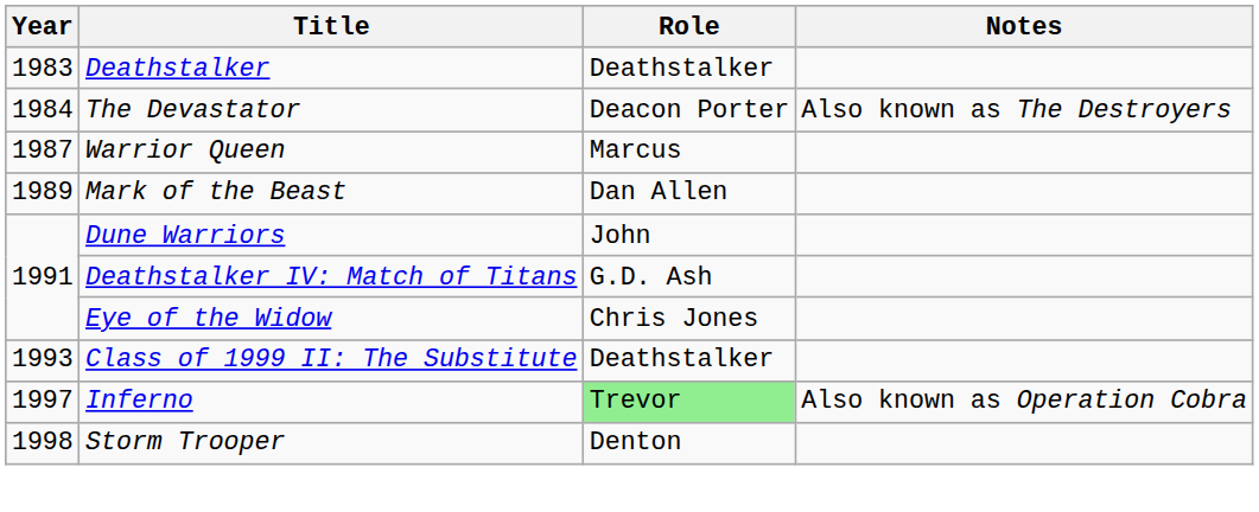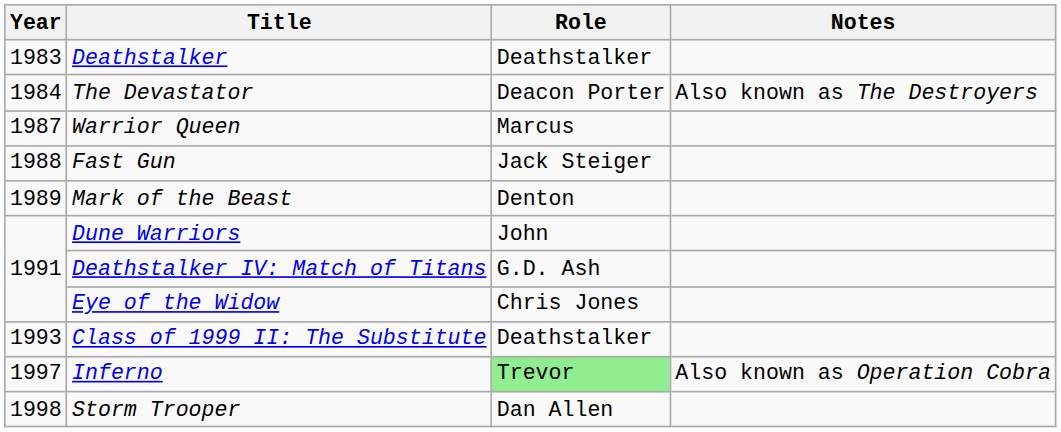 <table class="wikitable sortable">
 <tr>
 <th>Year</th>
 <th>Title</th>
 <th>Role</th>
 <th class="unsortable">Notes</th>
 </tr>
 <tr>
 <td>1983</td>
 <td><em><a href='#'>Deathstalker</a></em></td>
 <td>Deathstalker</td>
 <td></td>
 </tr>
 <tr>
 <td>1984</td>
 <td><em>The Devastator</em></td>
 <td>Deacon Porter</td>
 <td>Also known as <em>The Destroyers</em></td>
 </tr>
 <tr>
 <td>1987</td>
 <td><em>Warrior Queen</em></td>
 <td>Marcus</td>
 <td></td>
 </tr>
 <tr>
+<td>1988</td>
+<td><em>Fast Gun</em></td>
+<td>Jack Steiger</td>
+<td></td>
+</tr>
+<tr>
 <td>1989</td>
 <td><em>Mark of the Beast</em></td>
-<td>Dan Allen</td>
+<td>Denton</td>
 <td></td>
 </tr>
 <tr>
 <td rowspan="3">1991</td>
 <td><em><a href='#'>Dune Warriors</a></em></td>
 <td>John</td>
 <td></td>
 </tr>
 <tr>
 <td><em><a href='#'>Deathstalker IV: Match of Titans</a></em></td>
 <td>G.D. Ash</td>
 <td></td>
 </tr>
 <tr>
 <td><em><a href='#'>Eye of the Widow</a></em></td>
 <td>Chris Jones</td>
 <td></td>
 </tr>
 <tr>
 <td>1993</td>
 <td><em><a href='#'>Class of 1999 II: The Substitute</a></em></td>
 <td>Deathstalker</td>
 <td></td>
 </tr>
 <tr>
 <td>1997</td>
 <td><em><a href='#'>Inferno</a></em></td>
 <td style="background: lightgreen;">Trevor</td>
 <td>Also known as <em>Operation Cobra</em></td>
 </tr>
 <tr>
 <td>1998</td>
 <td><em>Storm Trooper</em></td>
-<td>Denton</td>
+<td>Dan Allen</td>
 <td></td>
 </tr>
 </table>
